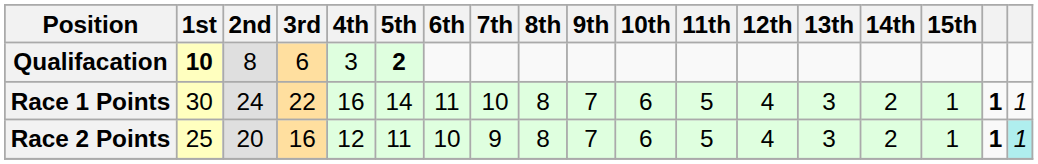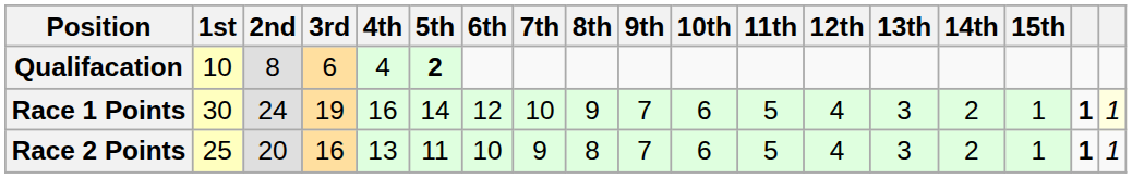 <table class="wikitable" style="font-size: 85%">
 <tr>
 <th>Position</th>
 <th>1st</th>
 <th>2nd</th>
 <th>3rd</th>
 <th>4th</th>
 <th>5th</th>
 <th>6th</th>
 <th>7th</th>
 <th>8th</th>
 <th>9th</th>
 <th>10th</th>
 <th>11th</th>
 <th>12th</th>
 <th>13th</th>
 <th>14th</th>
 <th>15th</th>
 <th></th>
 <th></th>
 </tr>
 <tr align="center">
 <th>Qualifacation</th>
-<td style="background:#FFFFBF;"><strong>10</strong></td>
+<td style="background:#FFFFBF;">10</td>
 <td style="background:#DFDFDF;">8</td>
 <td style="background:#FFDF9F;">6</td>
-<td style="background:#DFFFDF;">3</td>
+<td style="background:#DFFFDF;">4</td>
 <td style="background:#DFFFDF;"><strong>2</strong></td>
 <td></td>
 <td></td>
 <td></td>
 <td></td>
 <td></td>
 <td></td>
 <td></td>
 <td></td>
 <td></td>
 <td></td>
 <td></td>
 <td></td>
 </tr>
 <tr align="center">
 <th>Race 1 Points</th>
 <td style="background:#FFFFBF;">30</td>
 <td style="background:#DFDFDF;">24</td>
-<td style="background:#FFDF9F;">22</td>
+<td style="background:#FFDF9F;">19</td>
 <td style="background:#DFFFDF;">16</td>
 <td style="background:#DFFFDF;">14</td>
+<td style="background:#DFFFDF;">12</td>
+<td style="background:#DFFFDF;">10</td>
+<td style="background:#DFFFDF;">9</td>
+<td style="background:#DFFFDF;">7</td>
+<td style="background:#DFFFDF;">6</td>
+<td style="background:#DFFFDF;">5</td>
+<td style="background:#DFFFDF;">4</td>
+<td style="background:#DFFFDF;">3</td>
+<td style="background:#DFFFDF;">2</td>
+<td style="background:#DFFFDF;">1</td>
+<td><strong>1</strong></td>
+<td style="background: lightyellow;"><em>1</em></td>
+</tr>
+<tr align="center">
+<th>Race 2 Points</th>
+<td style="background:#FFFFBF;">25</td>
+<td style="background:#DFDFDF;">20</td>
+<td style="background:#FFDF9F;">16</td>
+<td style="background:#DFFFDF;">13</td>
 <td style="background:#DFFFDF;">11</td>
 <td style="background:#DFFFDF;">10</td>
+<td style="background:#DFFFDF;">9</td>
 <td style="background:#DFFFDF;">8</td>
 <td style="background:#DFFFDF;">7</td>
 <td style="background:#DFFFDF;">6</td>
 <td style="background:#DFFFDF;">5</td>
 <td style="background:#DFFFDF;">4</td>
 <td style="background:#DFFFDF;">3</td>
 <td style="background:#DFFFDF;">2</td>
 <td style="background:#DFFFDF;">1</td>
 <td><strong>1</strong></td>
 <td><em>1</em></td>
 </tr>
 <tr align="center">
-<th>Race 2 Points</th>
-<td style="background:#FFFFBF;">25</td>
-<td style="background:#DFDFDF;">20</td>
-<td style="background:#FFDF9F;">16</td>
-<td style="background:#DFFFDF;">12</td>
-<td style="background:#DFFFDF;">11</td>
-<td style="background:#DFFFDF;">10</td>
-<td style="background:#DFFFDF;">9</td>
-<td style="background:#DFFFDF;">8</td>
-<td style="background:#DFFFDF;">7</td>
-<td style="background:#DFFFDF;">6</td>
-<td style="background:#DFFFDF;">5</td>
-<td style="background:#DFFFDF;">4</td>
-<td style="background:#DFFFDF;">3</td>
-<td style="background:#DFFFDF;">2</td>
-<td style="background:#DFFFDF;">1</td>
-<td><strong>1</strong></td>
-<td style="background: paleturquoise;"><em>1</em></td>
-</tr>
-<tr align="center">
 </tr>
 </table>
